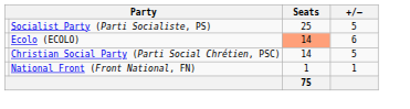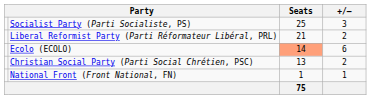 <table class=wikitable>
 <tr>
 <th style="width: 20em" colspan= 2>Party</th>
 <th style="width: 5em">Seats</th>
 <th style="width: 5em">+/–</th>
 </tr>
 <tr>
 <td></td>
 <td><a href='#'>Socialist Party</a> (<em>Parti Socialiste</em>, PS)</td>
 <td align="center">25</td>
-<td align="center"> 5</td>
+<td align="center"> 3</td>
+</tr>
+<tr>
+<td></td>
+<td><a href='#'>Liberal Reformist Party</a> (<em>Parti Réformateur Libéral</em>, PRL)</td>
+<td align="center">21</td>
+<td align="center"> 2</td>
 </tr>
 <tr>
 <td></td>
 <td><a href='#'>Ecolo</a> (ECOLO)</td>
 <td align="center" style="background: lightsalmon;">14</td>
 <td align="center"> 6</td>
 </tr>
 <tr>
 <td></td>
 <td><a href='#'>Christian Social Party</a> (<em>Parti Social Chrétien</em>, PSC)</td>
-<td align="center">14</td>
-<td align="center"> 5</td>
+<td align="center">13</td>
+<td align="center"> 2</td>
 </tr>
 <tr>
 <td></td>
 <td><a href='#'>National Front</a> (<em>Front National</em>, FN)</td>
 <td align="center">1</td>
 <td align="center"> 1</td>
 </tr>
 <tr>
 <th colspan="2"></th>
 <th align="center">75</th>
 <th align="center"></th>
 </tr>
 </table>
